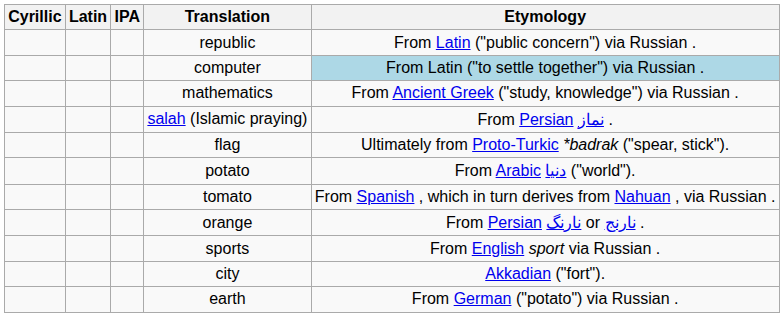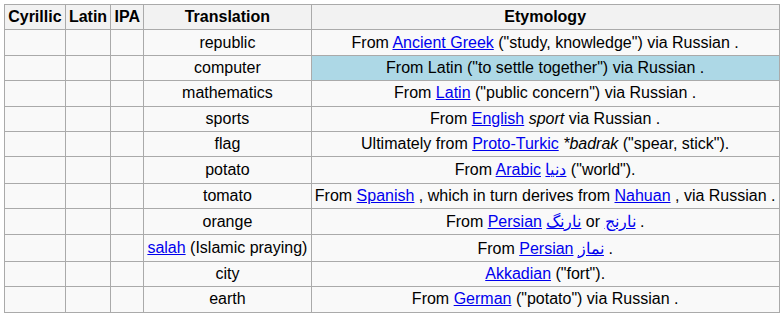 <table class="wikitable" style="text-align: center;">
 <tr>
 <th>Cyrillic</th>
 <th>Latin</th>
 <th>IPA</th>
 <th>Translation</th>
 <th>Etymology</th>
 </tr>
 <tr>
 <td></td>
 <td></td>
 <td></td>
 <td>republic</td>
-<td>From <a href='#'>Latin</a>  ("public concern") via Russian .</td>
+<td>From <a href='#'>Ancient Greek</a>   ("study, knowledge") via Russian .</td>
 </tr>
 <tr>
 <td></td>
 <td></td>
 <td></td>
 <td>computer</td>
 <td style="background: lightblue;">From Latin  ("to settle together") via Russian .</td>
 </tr>
 <tr>
 <td></td>
 <td></td>
 <td></td>
 <td>mathematics</td>
-<td>From <a href='#'>Ancient Greek</a>   ("study, knowledge") via Russian .</td>
+<td>From <a href='#'>Latin</a>  ("public concern") via Russian .</td>
 </tr>
 <tr>
 <td></td>
 <td></td>
 <td></td>
-<td><a href='#'>salah</a> (Islamic praying)</td>
-<td>From <a href='#'>Persian</a> <a href='#'>نماز</a> .</td>
+<td>sports</td>
+<td>From <a href='#'>English</a> <em>sport</em> via Russian .</td>
 </tr>
 <tr>
 <td></td>
 <td></td>
 <td></td>
 <td>flag</td>
 <td>Ultimately from <a href='#'>Proto-Turkic</a> <em>*badrak</em> ("spear, stick").</td>
 </tr>
 <tr>
 <td></td>
 <td></td>
 <td></td>
 <td>potato</td>
 <td>From <a href='#'>Arabic</a> <a href='#'>دنيا</a>  ("world").</td>
 </tr>
 <tr>
 <td></td>
 <td></td>
 <td></td>
 <td>tomato</td>
 <td>From <a href='#'>Spanish</a> , which in turn derives from <a href='#'>Nahuan</a> , via Russian .</td>
 </tr>
 <tr>
 <td></td>
 <td></td>
 <td></td>
 <td>orange</td>
 <td>From <a href='#'>Persian</a> <a href='#'>نارنگ</a>  or <a href='#'>نارنج</a> .</td>
 </tr>
 <tr>
 <td></td>
 <td></td>
 <td></td>
-<td>sports</td>
-<td>From <a href='#'>English</a> <em>sport</em> via Russian .</td>
+<td><a href='#'>salah</a> (Islamic praying)</td>
+<td>From <a href='#'>Persian</a> <a href='#'>نماز</a> .</td>
 </tr>
 <tr>
 <td></td>
 <td></td>
 <td></td>
 <td>city</td>
 <td><a href='#'>Akkadian</a>  ("fort").</td>
 </tr>
 <tr>
 <td></td>
 <td></td>
 <td></td>
 <td>earth</td>
 <td>From <a href='#'>German</a>  ("potato") via Russian .</td>
 </tr>
 <tr>
 </tr>
 </table>
